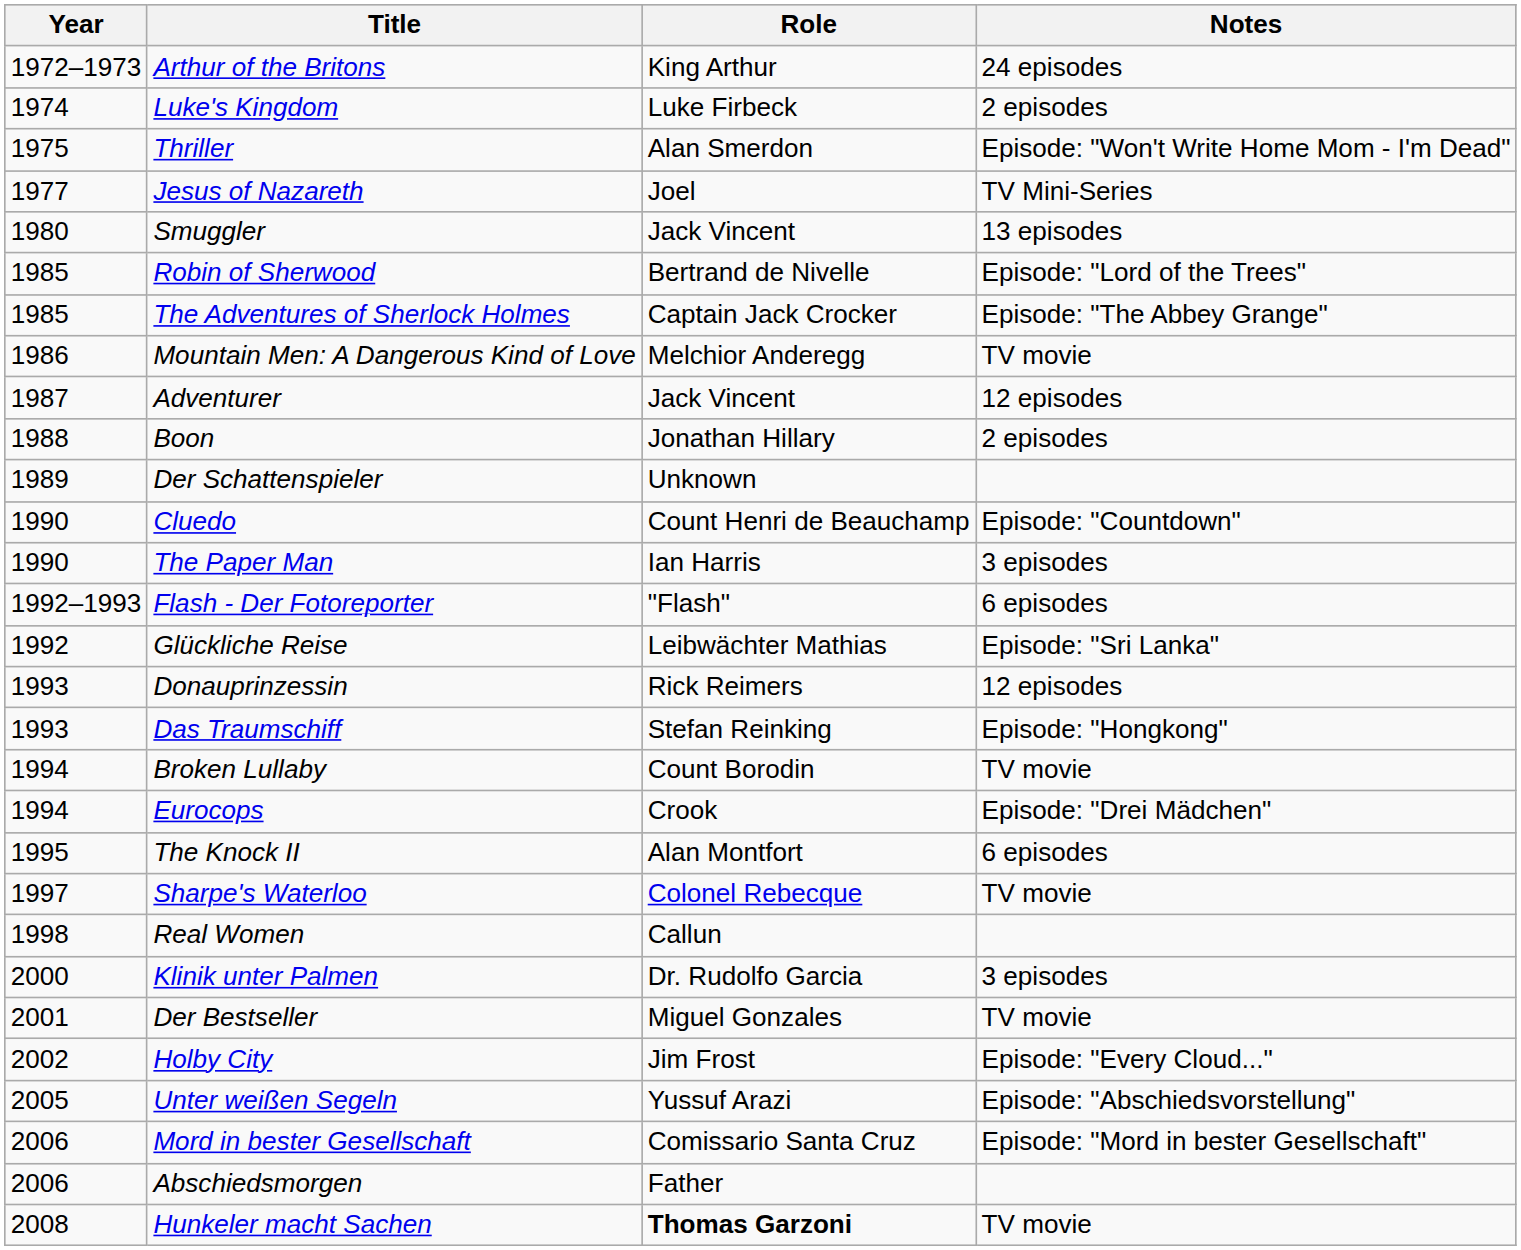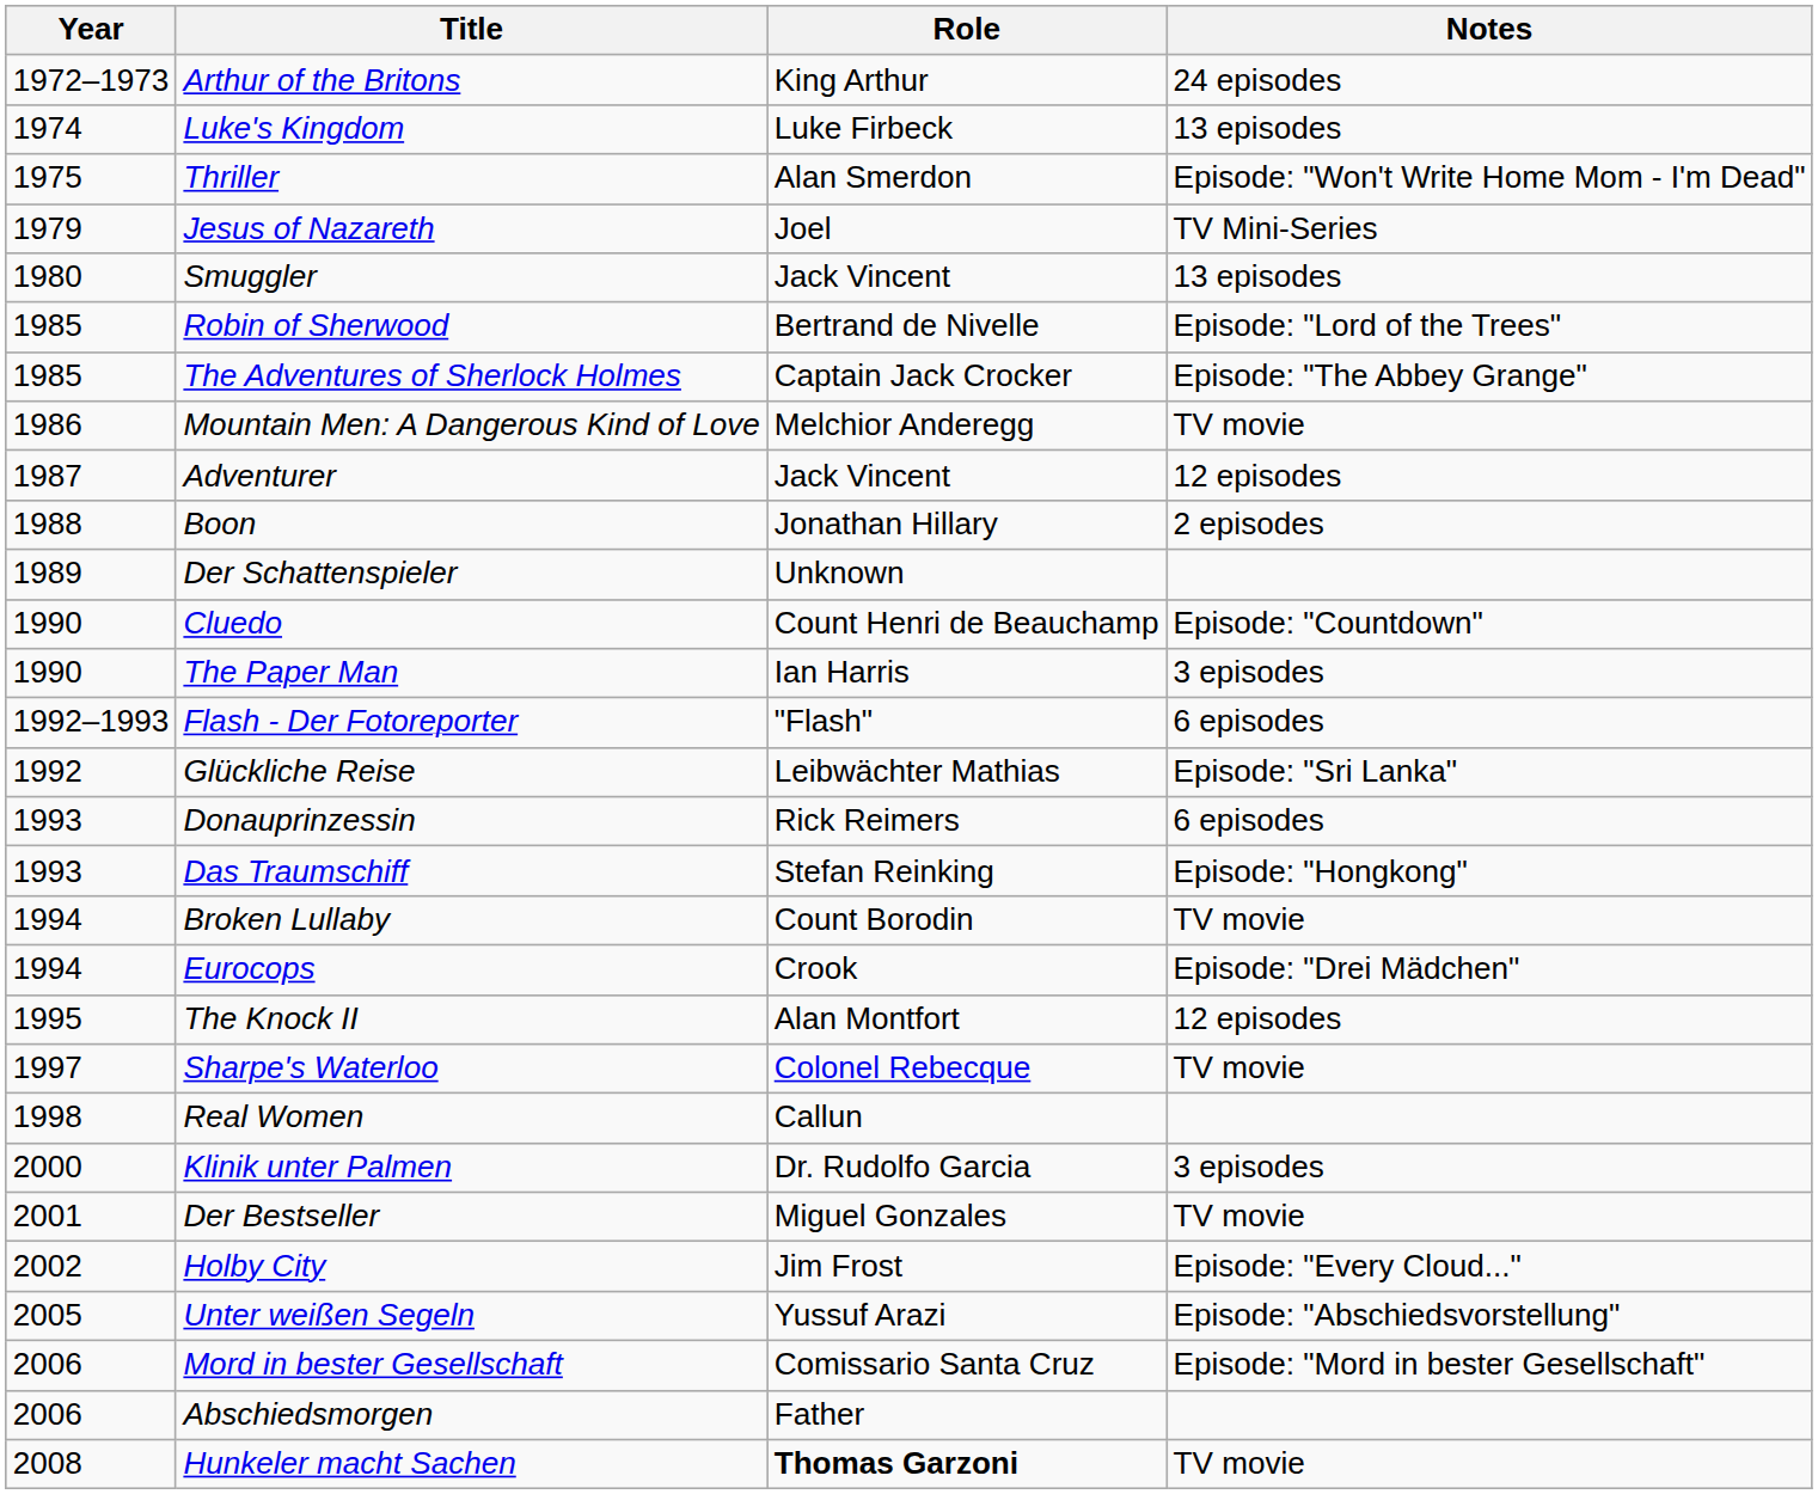 <table class="wikitable">
 <tr>
 <th>Year</th>
 <th>Title</th>
 <th>Role</th>
 <th>Notes</th>
 </tr>
 <tr>
 <td>1972–1973</td>
 <td><em><a href='#'>Arthur of the Britons</a></em></td>
 <td>King Arthur</td>
 <td>24 episodes</td>
 </tr>
 <tr>
 <td>1974</td>
 <td><em><a href='#'>Luke's Kingdom</a></em></td>
 <td>Luke Firbeck</td>
-<td>2 episodes</td>
+<td>13 episodes</td>
 </tr>
 <tr>
 <td>1975</td>
 <td><em><a href='#'>Thriller</a></em></td>
 <td>Alan Smerdon</td>
 <td>Episode: "Won't Write Home Mom - I'm Dead"</td>
 </tr>
 <tr>
-<td>1977</td>
+<td>1979</td>
 <td><em><a href='#'>Jesus of Nazareth</a></em></td>
 <td>Joel</td>
 <td>TV Mini-Series</td>
 </tr>
 <tr>
 <td>1980</td>
 <td><em>Smuggler</em></td>
 <td>Jack Vincent</td>
 <td>13 episodes</td>
 </tr>
 <tr>
 <td>1985</td>
 <td><em><a href='#'>Robin of Sherwood</a></em></td>
 <td>Bertrand de Nivelle</td>
 <td>Episode: "Lord of the Trees"</td>
 </tr>
 <tr>
 <td>1985</td>
 <td><em><a href='#'>The Adventures of Sherlock Holmes</a></em></td>
 <td>Captain Jack Crocker</td>
 <td>Episode: "The Abbey Grange"</td>
 </tr>
 <tr>
 <td>1986</td>
 <td><em>Mountain Men: A Dangerous Kind of Love</em></td>
 <td>Melchior Anderegg</td>
 <td>TV movie</td>
 </tr>
 <tr>
 <td>1987</td>
 <td><em>Adventurer</em></td>
 <td>Jack Vincent</td>
 <td>12 episodes</td>
 </tr>
 <tr>
 <td>1988</td>
 <td><em>Boon</em></td>
 <td>Jonathan Hillary</td>
 <td>2 episodes</td>
 </tr>
 <tr>
 <td>1989</td>
 <td><em>Der Schattenspieler</em></td>
 <td>Unknown</td>
 <td></td>
 </tr>
 <tr>
 <td>1990</td>
 <td><em><a href='#'>Cluedo</a></em></td>
 <td>Count Henri de Beauchamp</td>
 <td>Episode: "Countdown"</td>
 </tr>
 <tr>
 <td>1990</td>
 <td><em><a href='#'>The Paper Man</a></em></td>
 <td>Ian Harris</td>
 <td>3 episodes</td>
 </tr>
 <tr>
 <td>1992–1993</td>
 <td><em><a href='#'>Flash - Der Fotoreporter</a></em></td>
 <td>"Flash"</td>
 <td>6 episodes</td>
 </tr>
 <tr>
 <td>1992</td>
 <td><em>Glückliche Reise</em></td>
 <td>Leibwächter Mathias</td>
 <td>Episode: "Sri Lanka"</td>
 </tr>
 <tr>
 <td>1993</td>
 <td><em>Donauprinzessin</em></td>
 <td>Rick Reimers</td>
-<td>12 episodes</td>
+<td>6 episodes</td>
 </tr>
 <tr>
 <td>1993</td>
 <td><em><a href='#'>Das Traumschiff</a></em></td>
 <td>Stefan Reinking</td>
 <td>Episode: "Hongkong"</td>
 </tr>
 <tr>
 <td>1994</td>
 <td><em>Broken Lullaby</em></td>
 <td>Count Borodin</td>
 <td>TV movie</td>
 </tr>
 <tr>
 <td>1994</td>
 <td><em><a href='#'>Eurocops</a></em></td>
 <td>Crook</td>
 <td>Episode: "Drei Mädchen"</td>
 </tr>
 <tr>
 <td>1995</td>
 <td><em>The Knock II</em></td>
 <td>Alan Montfort</td>
-<td>6 episodes</td>
+<td>12 episodes</td>
 </tr>
 <tr>
 <td>1997</td>
 <td><em><a href='#'>Sharpe's Waterloo</a></em></td>
 <td><a href='#'>Colonel Rebecque</a></td>
 <td>TV movie</td>
 </tr>
 <tr>
 <td>1998</td>
 <td><em>Real Women</em></td>
 <td>Callun</td>
 <td></td>
 </tr>
 <tr>
 <td>2000</td>
 <td><em><a href='#'>Klinik unter Palmen</a></em></td>
 <td>Dr. Rudolfo Garcia</td>
 <td>3 episodes</td>
 </tr>
 <tr>
 <td>2001</td>
 <td><em>Der Bestseller</em></td>
 <td>Miguel Gonzales</td>
 <td>TV movie</td>
 </tr>
 <tr>
 <td>2002</td>
 <td><em><a href='#'>Holby City</a></em></td>
 <td>Jim Frost</td>
 <td>Episode: "Every Cloud..."</td>
 </tr>
 <tr>
 <td>2005</td>
 <td><em><a href='#'>Unter weißen Segeln</a></em></td>
 <td>Yussuf Arazi</td>
 <td>Episode: "Abschiedsvorstellung"</td>
 </tr>
 <tr>
 <td>2006</td>
 <td><em><a href='#'>Mord in bester Gesellschaft</a></em></td>
 <td>Comissario Santa Cruz</td>
 <td>Episode: "Mord in bester Gesellschaft"</td>
 </tr>
 <tr>
 <td>2006</td>
 <td><em>Abschiedsmorgen</em></td>
 <td>Father</td>
 <td></td>
 </tr>
 <tr>
 <td>2008</td>
 <td><em><a href='#'>Hunkeler macht Sachen</a></em></td>
 <td><strong>Thomas Garzoni</strong></td>
 <td>TV movie</td>
 </tr>
 </table>
